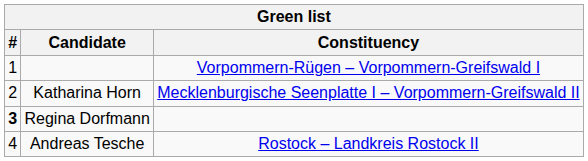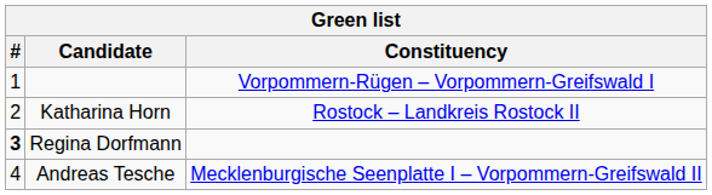 <table class="wikitable mw-collapsible mw-collapsed" style="text-align:center">
 <tr>
 <th colspan=3>Green list</th>
 </tr>
 <tr>
 <th>#</th>
 <th>Candidate</th>
 <th>Constituency</th>
 </tr>
 <tr>
 <td>1</td>
 <td></td>
 <td><a href='#'>Vorpommern-Rügen – Vorpommern-Greifswald I</a></td>
 </tr>
 <tr>
 <td>2</td>
 <td>Katharina Horn</td>
-<td><a href='#'>Mecklenburgische Seenplatte I – Vorpommern-Greifswald II</a></td>
+<td><a href='#'>Rostock – Landkreis Rostock II</a></td>
 </tr>
 <tr>
 <td><strong>3</strong></td>
 <td>Regina Dorfmann</td>
 <td></td>
 </tr>
 <tr>
 <td>4</td>
 <td>Andreas Tesche</td>
-<td><a href='#'>Rostock – Landkreis Rostock II</a></td>
+<td><a href='#'>Mecklenburgische Seenplatte I – Vorpommern-Greifswald II</a></td>
 </tr>
 </table>
